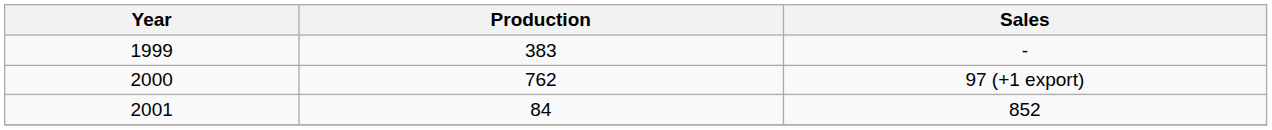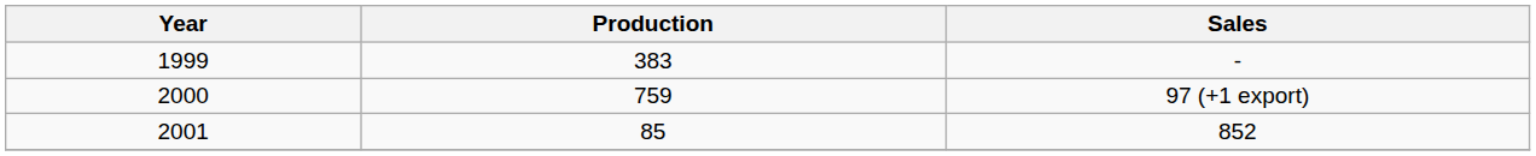 <table class="wikitable" style="font-size:90%; text-align:center">
 <tr>
 <th style="width:15em">Year</th>
 <th style="width:25em">Production</th>
 <th style="width:25em">Sales</th>
 </tr>
 <tr>
 <td>1999</td>
 <td>383</td>
 <td>-</td>
 </tr>
 <tr>
 <td>2000</td>
-<td>762</td>
+<td>759</td>
 <td>97 (+1 export)</td>
 </tr>
 <tr>
 <td>2001</td>
-<td>84</td>
+<td>85</td>
 <td>852</td>
 </tr>
 <tr>
 </tr>
 </table>
